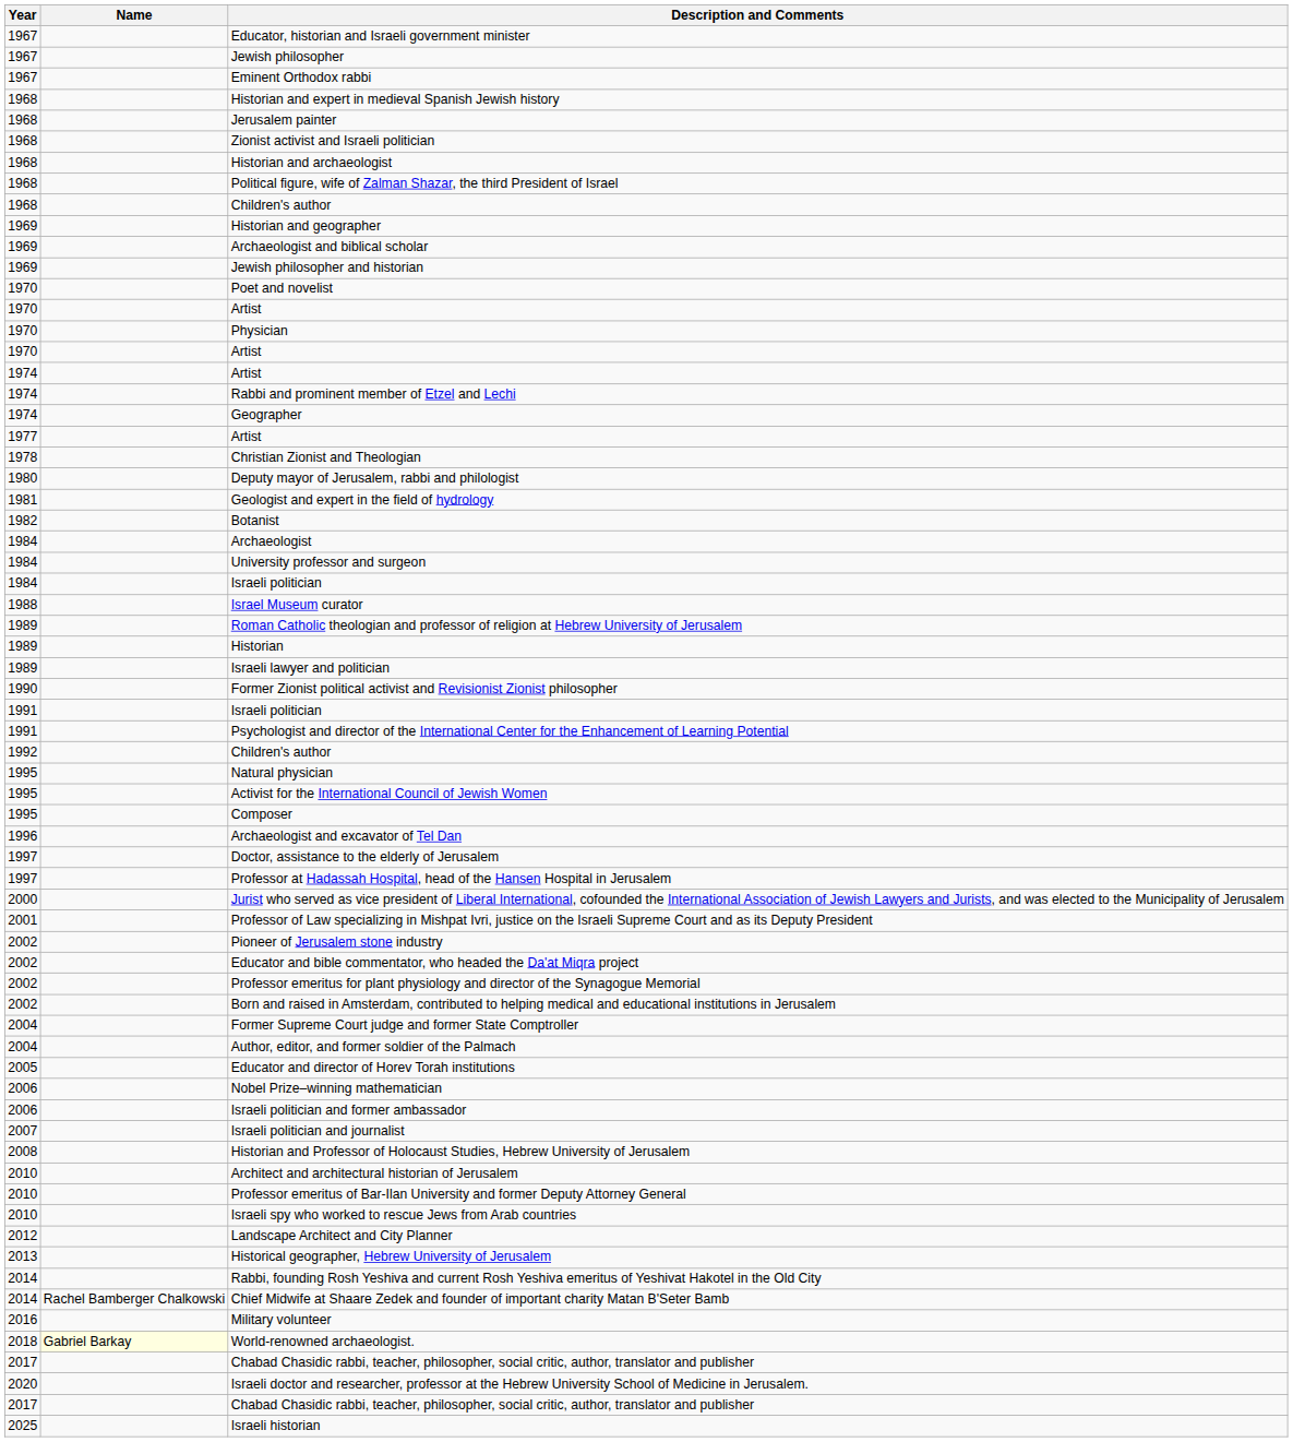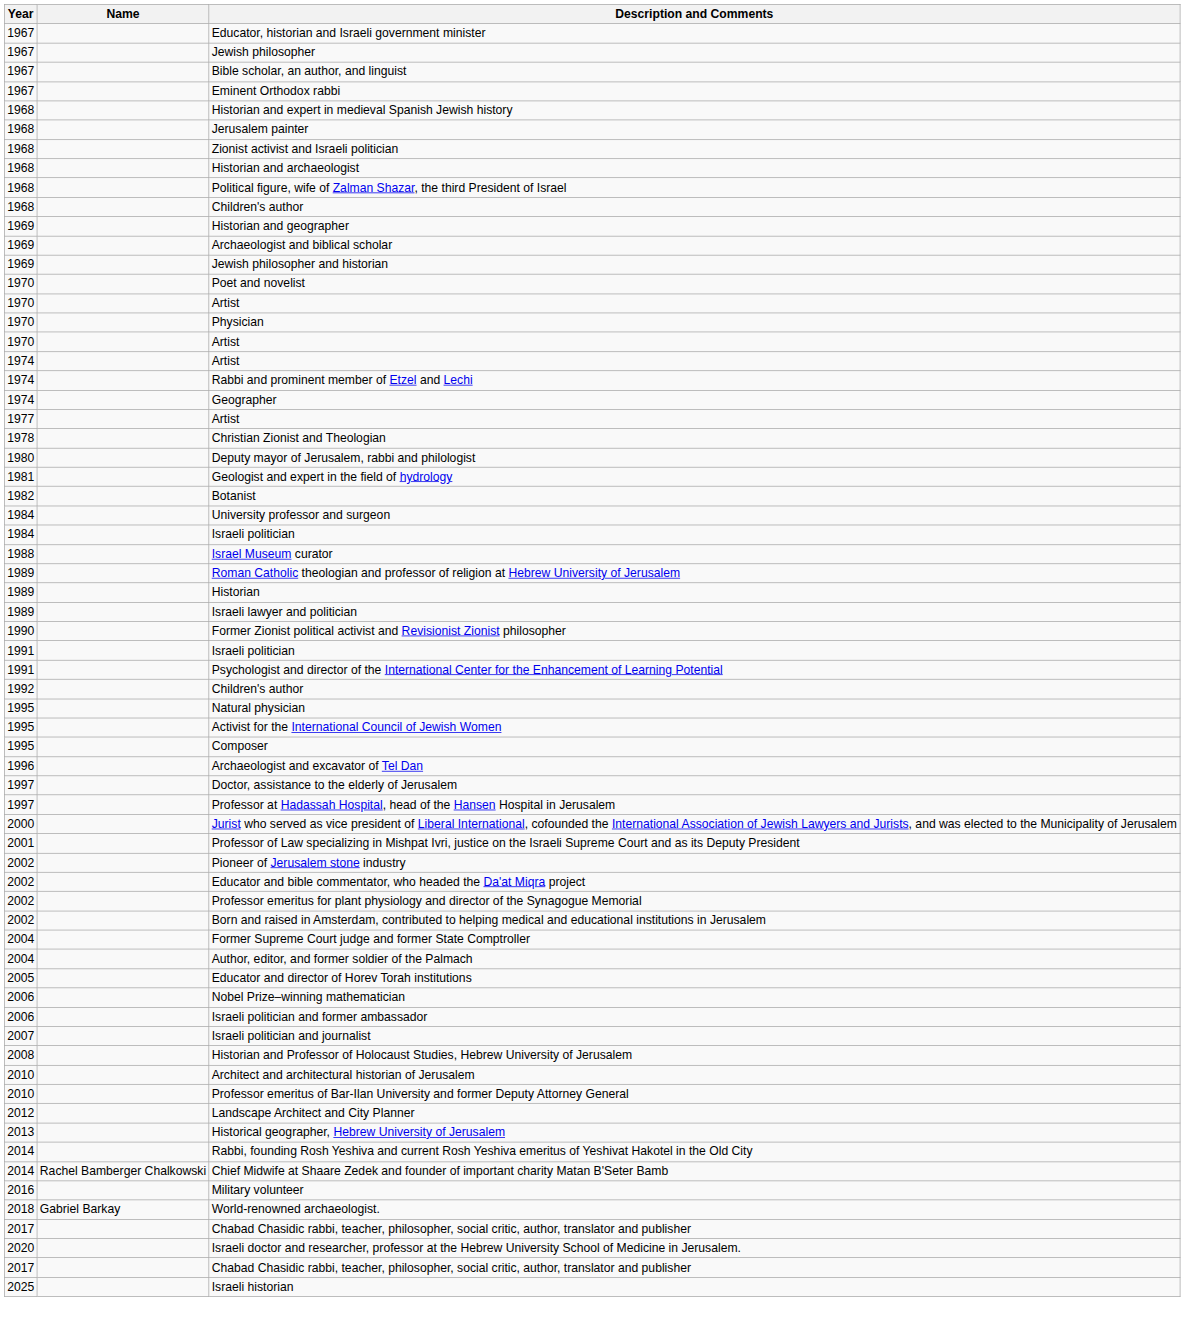 <table class="wikitable sortable">
 <tr>
 <th>Year</th>
 <th>Name</th>
 <th>Description and Comments</th>
 </tr>
 <tr>
 <td>1967</td>
 <td></td>
 <td>Educator, historian and Israeli government minister</td>
 </tr>
 <tr>
 <td>1967</td>
 <td></td>
 <td>Jewish philosopher</td>
+</tr>
+<tr>
+<td>1967</td>
+<td></td>
+<td>Bible scholar, an author, and linguist</td>
 </tr>
 <tr>
 <td>1967</td>
 <td></td>
 <td>Eminent Orthodox rabbi</td>
 </tr>
 <tr>
 <td>1968</td>
 <td></td>
 <td>Historian and expert in medieval Spanish Jewish history</td>
 </tr>
 <tr>
 <td>1968</td>
 <td></td>
 <td>Jerusalem painter</td>
 </tr>
 <tr>
 <td>1968</td>
 <td></td>
 <td>Zionist activist and Israeli politician</td>
 </tr>
 <tr>
 <td>1968</td>
 <td></td>
 <td>Historian and archaeologist</td>
 </tr>
 <tr>
 <td>1968</td>
 <td></td>
 <td>Political figure, wife of <a href='#'>Zalman Shazar</a>, the third President of Israel</td>
 </tr>
 <tr>
 <td>1968</td>
 <td></td>
 <td>Children's author</td>
 </tr>
 <tr>
 <td>1969</td>
 <td></td>
 <td>Historian and geographer</td>
 </tr>
 <tr>
 <td>1969</td>
 <td></td>
 <td>Archaeologist and biblical scholar</td>
 </tr>
 <tr>
 <td>1969</td>
 <td></td>
 <td>Jewish philosopher and historian</td>
 </tr>
 <tr>
 <td>1970</td>
 <td></td>
 <td>Poet and novelist</td>
 </tr>
 <tr>
 <td>1970</td>
 <td></td>
 <td>Artist</td>
 </tr>
 <tr>
 <td>1970</td>
 <td></td>
 <td>Physician</td>
 </tr>
 <tr>
 <td>1970</td>
 <td></td>
 <td>Artist</td>
 </tr>
 <tr>
 <td>1974</td>
 <td></td>
 <td>Artist</td>
 </tr>
 <tr>
 <td>1974</td>
 <td></td>
 <td>Rabbi and prominent member of <a href='#'>Etzel</a> and <a href='#'>Lechi</a></td>
 </tr>
 <tr>
 <td>1974</td>
 <td></td>
 <td>Geographer</td>
 </tr>
 <tr>
 <td>1977</td>
 <td></td>
 <td>Artist</td>
 </tr>
 <tr>
 <td>1978</td>
 <td></td>
 <td>Christian Zionist and Theologian</td>
 </tr>
 <tr>
 <td>1980</td>
 <td></td>
 <td>Deputy mayor of Jerusalem, rabbi and philologist</td>
 </tr>
 <tr>
 <td>1981</td>
 <td></td>
 <td>Geologist and expert in the field of <a href='#'>hydrology</a></td>
 </tr>
 <tr>
 <td>1982</td>
 <td></td>
 <td>Botanist</td>
-</tr>
-<tr>
-<td>1984</td>
-<td></td>
-<td>Archaeologist</td>
 </tr>
 <tr>
 <td>1984</td>
 <td></td>
 <td>University professor and surgeon</td>
 </tr>
 <tr>
 <td>1984</td>
 <td></td>
 <td>Israeli politician</td>
 </tr>
 <tr>
 <td>1988</td>
 <td></td>
 <td><a href='#'>Israel Museum</a> curator</td>
 </tr>
 <tr>
 <td>1989</td>
 <td></td>
 <td><a href='#'>Roman Catholic</a> theologian and professor of religion at <a href='#'>Hebrew University of Jerusalem</a></td>
 </tr>
 <tr>
 <td>1989</td>
 <td></td>
 <td>Historian</td>
 </tr>
 <tr>
 <td>1989</td>
 <td></td>
 <td>Israeli lawyer and politician</td>
 </tr>
 <tr>
 <td>1990</td>
 <td></td>
 <td>Former Zionist political activist and <a href='#'>Revisionist Zionist</a> philosopher</td>
 </tr>
 <tr>
 <td>1991</td>
 <td></td>
 <td>Israeli politician</td>
 </tr>
 <tr>
 <td>1991</td>
 <td></td>
 <td>Psychologist and director of the <a href='#'>International Center for the Enhancement of Learning Potential</a></td>
 </tr>
 <tr>
 <td>1992</td>
 <td></td>
 <td>Children's author</td>
 </tr>
 <tr>
 <td>1995</td>
 <td></td>
 <td>Natural physician</td>
 </tr>
 <tr>
 <td>1995</td>
 <td></td>
 <td>Activist for the <a href='#'>International Council of Jewish Women</a></td>
 </tr>
 <tr>
 <td>1995</td>
 <td></td>
 <td>Composer</td>
 </tr>
 <tr>
 <td>1996</td>
 <td></td>
 <td>Archaeologist and excavator of <a href='#'>Tel Dan</a></td>
 </tr>
 <tr>
 <td>1997</td>
 <td></td>
 <td>Doctor, assistance to the elderly of Jerusalem</td>
 </tr>
 <tr>
 <td>1997</td>
 <td></td>
 <td>Professor at <a href='#'>Hadassah Hospital</a>, head of the <a href='#'>Hansen</a> Hospital in Jerusalem</td>
 </tr>
 <tr>
 <td>2000</td>
 <td></td>
 <td><a href='#'>Jurist</a> who served as vice president of <a href='#'>Liberal International</a>, cofounded the <a href='#'>International Association of Jewish Lawyers and Jurists</a>, and was elected to the Municipality of Jerusalem</td>
 </tr>
 <tr>
 <td>2001</td>
 <td></td>
 <td>Professor of Law specializing in Mishpat Ivri, justice on the Israeli Supreme Court and as its Deputy President</td>
 </tr>
 <tr>
 <td>2002</td>
 <td></td>
 <td>Pioneer of <a href='#'>Jerusalem stone</a> industry</td>
 </tr>
 <tr>
 <td>2002</td>
 <td></td>
 <td>Educator and bible commentator, who headed the <a href='#'>Da'at Miqra</a> project</td>
 </tr>
 <tr>
 <td>2002</td>
 <td></td>
 <td>Professor emeritus for plant physiology and director of the Synagogue Memorial</td>
 </tr>
 <tr>
 <td>2002</td>
 <td></td>
 <td>Born and raised in Amsterdam, contributed to helping medical and educational institutions in Jerusalem</td>
 </tr>
 <tr>
 <td>2004</td>
 <td></td>
 <td>Former Supreme Court judge and former State Comptroller</td>
 </tr>
 <tr>
 <td>2004</td>
 <td></td>
 <td>Author, editor, and former soldier of the Palmach</td>
 </tr>
 <tr>
 <td>2005</td>
 <td></td>
 <td>Educator and director of Horev Torah institutions</td>
 </tr>
 <tr>
 <td>2006</td>
 <td></td>
 <td>Nobel Prize–winning mathematician</td>
 </tr>
 <tr>
 <td>2006</td>
 <td></td>
 <td>Israeli politician and former ambassador</td>
 </tr>
 <tr>
 <td>2007</td>
 <td></td>
 <td>Israeli politician and journalist</td>
 </tr>
 <tr>
 <td>2008</td>
 <td></td>
 <td>Historian and Professor of Holocaust Studies, Hebrew University of Jerusalem</td>
 </tr>
 <tr>
 <td>2010</td>
 <td></td>
 <td>Architect and architectural historian of Jerusalem</td>
 </tr>
 <tr>
 <td>2010</td>
 <td></td>
 <td>Professor emeritus of Bar-Ilan University and former Deputy Attorney General</td>
 </tr>
 <tr>
-<td>2010</td>
-<td></td>
-<td>Israeli spy who worked to rescue Jews from Arab countries</td>
-</tr>
-<tr>
 <td>2012</td>
 <td></td>
 <td>Landscape Architect and City Planner</td>
 </tr>
 <tr>
 <td>2013</td>
 <td></td>
 <td>Historical geographer, <a href='#'>Hebrew University of Jerusalem</a></td>
 </tr>
 <tr>
 <td>2014</td>
 <td></td>
 <td>Rabbi, founding Rosh Yeshiva and current Rosh Yeshiva emeritus of Yeshivat Hakotel in the Old City</td>
 </tr>
 <tr>
 <td>2014</td>
 <td>Rachel Bamberger Chalkowski</td>
 <td>Chief Midwife at Shaare Zedek and founder of important charity Matan B'Seter Bamb</td>
 </tr>
 <tr>
 <td>2016</td>
 <td></td>
 <td>Military volunteer</td>
 </tr>
 <tr>
 <td>2018</td>
-<td style="background: lightyellow;">Gabriel Barkay</td>
+<td>Gabriel Barkay</td>
 <td>World-renowned archaeologist.</td>
 </tr>
 <tr>
 <td>2017</td>
 <td></td>
 <td>Chabad Chasidic rabbi, teacher, philosopher, social critic, author, translator and publisher</td>
 </tr>
 <tr>
 <td>2020</td>
 <td></td>
 <td>Israeli doctor and researcher, professor at the Hebrew University School of Medicine in Jerusalem.</td>
 </tr>
 <tr>
 <td>2017</td>
 <td></td>
 <td>Chabad Chasidic rabbi, teacher, philosopher, social critic, author, translator and publisher</td>
 </tr>
 <tr>
 <td>2025</td>
 <td></td>
 <td>Israeli historian</td>
 </tr>
 </table>
